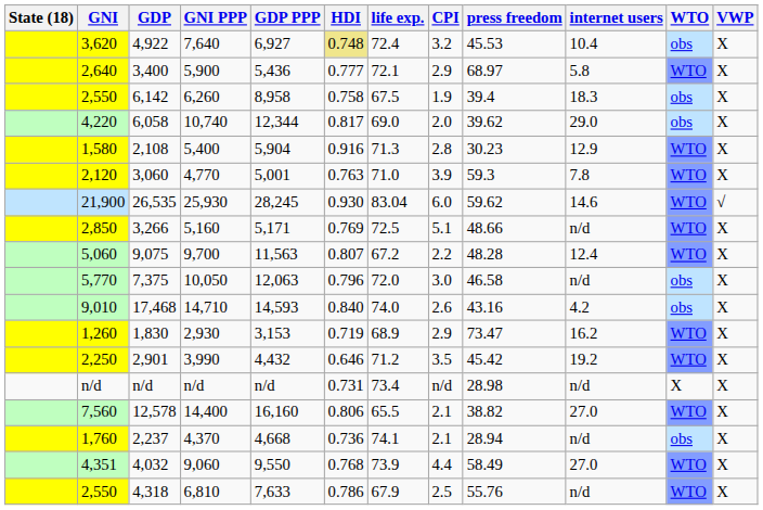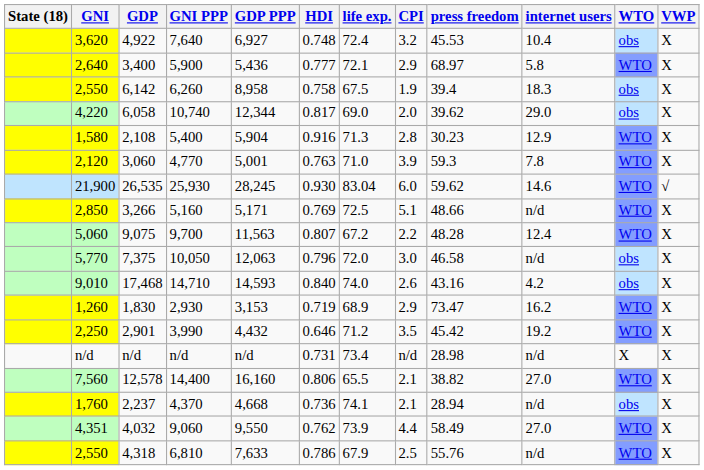 <table class="wikitable sortable" style="font-size:85%">
 <tr bgcolor="#efefef">
 <th>State (18)</th>
 <th><a href='#'>GNI</a></th>
 <th><a href='#'>GDP</a></th>
 <th><a href='#'>GNI PPP</a></th>
 <th><a href='#'>GDP PPP</a></th>
 <th><a href='#'>HDI</a></th>
 <th><a href='#'>life exp.</a></th>
 <th><a href='#'>CPI</a></th>
 <th><a href='#'>press freedom</a></th>
 <th><a href='#'>internet users</a></th>
 <th><a href='#'>WTO</a></th>
 <th><a href='#'>VWP</a></th>
 </tr>
 <tr>
 <td bgcolor=#FF0><strong></strong></td>
 <td bgcolor=#FF0>3,620</td>
 <td>4,922</td>
 <td>7,640</td>
 <td>6,927</td>
-<td style="background: khaki;">0.748</td>
+<td>0.748</td>
 <td>72.4</td>
 <td>3.2</td>
 <td>45.53</td>
 <td>10.4</td>
 <td bgcolor=#BFE4FF><a href='#'>obs</a></td>
 <td>X</td>
 </tr>
 <tr>
 <td bgcolor=#FF0><strong></strong></td>
 <td bgcolor=#FF0>2,640</td>
 <td>3,400</td>
 <td>5,900</td>
 <td>5,436</td>
 <td>0.777</td>
 <td>72.1</td>
 <td>2.9</td>
 <td>68.97</td>
 <td>5.8</td>
 <td bgcolor=#839DFF><a href='#'>WTO</a></td>
 <td>X</td>
 </tr>
 <tr>
 <td bgcolor=#FF0><strong></strong></td>
 <td bgcolor=#FF0>2,550</td>
 <td>6,142</td>
 <td>6,260</td>
 <td>8,958</td>
 <td>0.758</td>
 <td>67.5</td>
 <td>1.9</td>
 <td>39.4</td>
 <td>18.3</td>
 <td bgcolor=#BFE4FF><a href='#'>obs</a></td>
 <td>X</td>
 </tr>
 <tr>
 <td bgcolor=#BFFFBF><strong></strong></td>
 <td bgcolor=#BFFFBF>4,220</td>
 <td>6,058</td>
 <td>10,740</td>
 <td>12,344</td>
 <td>0.817</td>
 <td>69.0</td>
 <td>2.0</td>
 <td>39.62</td>
 <td>29.0</td>
 <td bgcolor=#BFE4FF><a href='#'>obs</a></td>
 <td>X</td>
 </tr>
 <tr>
 <td bgcolor=#FF0><strong></strong></td>
 <td bgcolor=#FF0>1,580</td>
 <td>2,108</td>
 <td>5,400</td>
 <td>5,904</td>
 <td>0.916</td>
 <td>71.3</td>
 <td>2.8</td>
 <td>30.23</td>
 <td>12.9</td>
 <td bgcolor=#839DFF><a href='#'>WTO</a></td>
 <td>X</td>
 </tr>
 <tr>
 <td bgcolor=#FF0><strong></strong></td>
 <td bgcolor=#FF0>2,120</td>
 <td>3,060</td>
 <td>4,770</td>
 <td>5,001</td>
 <td>0.763</td>
 <td>71.0</td>
 <td>3.9</td>
 <td>59.3</td>
 <td>7.8</td>
 <td bgcolor=#839DFF><a href='#'>WTO</a></td>
 <td>X</td>
 </tr>
 <tr>
 <td bgcolor=#BFE4FE><strong></strong></td>
 <td bgcolor=#BFE4FE>21,900</td>
 <td>26,535</td>
 <td>25,930</td>
 <td>28,245</td>
 <td>0.930</td>
 <td>83.04</td>
 <td>6.0</td>
 <td>59.62</td>
 <td>14.6</td>
 <td bgcolor=#839DFF><a href='#'>WTO</a></td>
 <td>√</td>
 </tr>
 <tr>
 <td bgcolor=#FF0><strong></strong></td>
 <td bgcolor=#FF0>2,850</td>
 <td>3,266</td>
 <td>5,160</td>
 <td>5,171</td>
 <td>0.769</td>
 <td>72.5</td>
 <td>5.1</td>
 <td>48.66</td>
 <td>n/d</td>
 <td bgcolor=#839DFF><a href='#'>WTO</a></td>
 <td>X</td>
 </tr>
 <tr>
 <td bgcolor=#BFFFBF><strong></strong></td>
 <td bgcolor=#BFFFBF>5,060</td>
 <td>9,075</td>
 <td>9,700</td>
 <td>11,563</td>
 <td>0.807</td>
 <td>67.2</td>
 <td>2.2</td>
 <td>48.28</td>
 <td>12.4</td>
 <td bgcolor=#839DFF><a href='#'>WTO</a></td>
 <td>X</td>
 </tr>
 <tr>
 <td bgcolor=#BFFFBF><strong></strong></td>
 <td bgcolor=#BFFFBF>5,770</td>
 <td>7,375</td>
 <td>10,050</td>
 <td>12,063</td>
 <td>0.796</td>
 <td>72.0</td>
 <td>3.0</td>
 <td>46.58</td>
 <td>n/d</td>
 <td bgcolor=#BFE4FF><a href='#'>obs</a></td>
 <td>X</td>
 </tr>
 <tr>
 <td bgcolor=#BFFFBF><strong></strong></td>
 <td bgcolor=#BFFFBF>9,010</td>
 <td>17,468</td>
 <td>14,710</td>
 <td>14,593</td>
 <td>0.840</td>
 <td>74.0</td>
 <td>2.6</td>
 <td>43.16</td>
 <td>4.2</td>
 <td bgcolor=#BFE4FF><a href='#'>obs</a></td>
 <td>X</td>
 </tr>
 <tr>
 <td bgcolor=#FF0><strong></strong></td>
 <td bgcolor=#FF0>1,260</td>
 <td>1,830</td>
 <td>2,930</td>
 <td>3,153</td>
 <td>0.719</td>
 <td>68.9</td>
 <td>2.9</td>
 <td>73.47</td>
 <td>16.2</td>
 <td bgcolor=#839DFF><a href='#'>WTO</a></td>
 <td>X</td>
 </tr>
 <tr>
 <td bgcolor=#FF0><strong></strong></td>
 <td bgcolor=#FF0>2,250</td>
 <td>2,901</td>
 <td>3,990</td>
 <td>4,432</td>
 <td>0.646</td>
 <td>71.2</td>
 <td>3.5</td>
 <td>45.42</td>
 <td>19.2</td>
 <td bgcolor=#839DFF><a href='#'>WTO</a></td>
 <td>X</td>
 </tr>
 <tr>
 <td><strong></strong></td>
 <td>n/d</td>
 <td>n/d</td>
 <td>n/d</td>
 <td>n/d</td>
 <td>0.731</td>
 <td>73.4</td>
 <td>n/d</td>
 <td>28.98</td>
 <td>n/d</td>
 <td>X</td>
 <td>X</td>
 </tr>
 <tr>
 <td bgcolor=#BFFFBF><strong></strong></td>
 <td bgcolor=#BFFFBF>7,560</td>
 <td>12,578</td>
 <td>14,400</td>
 <td>16,160</td>
 <td>0.806</td>
 <td>65.5</td>
 <td>2.1</td>
 <td>38.82</td>
 <td>27.0</td>
 <td bgcolor=#839DFF><a href='#'>WTO</a></td>
 <td>X</td>
 </tr>
 <tr>
 <td bgcolor=#FF0><strong></strong></td>
 <td bgcolor=#FF0>1,760</td>
 <td>2,237</td>
 <td>4,370</td>
 <td>4,668</td>
 <td>0.736</td>
 <td>74.1</td>
 <td>2.1</td>
 <td>28.94</td>
 <td>n/d</td>
 <td bgcolor=#BFE4FF><a href='#'>obs</a></td>
 <td>X</td>
 </tr>
 <tr>
 <td bgcolor=#BFFFBF><strong></strong></td>
 <td bgcolor=#BFFFBF>4,351</td>
 <td>4,032</td>
 <td>9,060</td>
 <td>9,550</td>
-<td>0.768</td>
+<td>0.762</td>
 <td>73.9</td>
 <td>4.4</td>
 <td>58.49</td>
 <td>27.0</td>
 <td bgcolor=#839DFF><a href='#'>WTO</a></td>
 <td>X</td>
 </tr>
 <tr>
 <td bgcolor=#FF0><strong></strong></td>
 <td bgcolor=#FF0>2,550</td>
 <td>4,318</td>
 <td>6,810</td>
 <td>7,633</td>
 <td>0.786</td>
 <td>67.9</td>
 <td>2.5</td>
 <td>55.76</td>
 <td>n/d</td>
 <td bgcolor=#839DFF><a href='#'>WTO</a></td>
 <td>X</td>
 </tr>
 </table>
